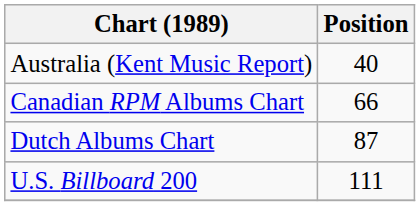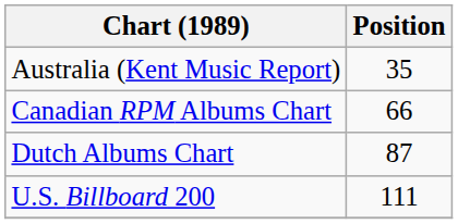 <table class="wikitable sortable" style="text-align:center;">
 <tr>
 <th>Chart (1989)</th>
 <th>Position</th>
 </tr>
 <tr>
 <td align="left">Australia (<a href='#'>Kent Music Report</a>)</td>
-<td style="text-align:center;">40</td>
+<td style="text-align:center;">35</td>
 </tr>
 <tr>
 <td align="left"><a href='#'>Canadian <em>RPM</em> Albums Chart</a></td>
 <td>66</td>
 </tr>
 <tr>
 <td align="left"><a href='#'>Dutch Albums Chart</a></td>
 <td>87</td>
 </tr>
 <tr>
 <td align="left"><a href='#'>U.S. <em>Billboard</em> 200</a></td>
 <td>111</td>
 </tr>
 <tr>
 </tr>
 </table>
